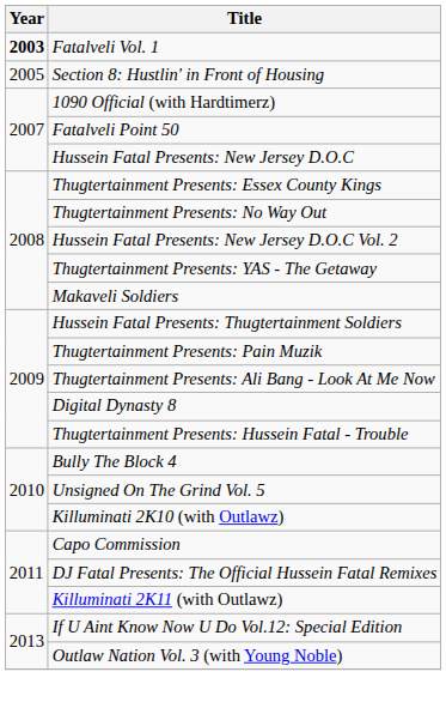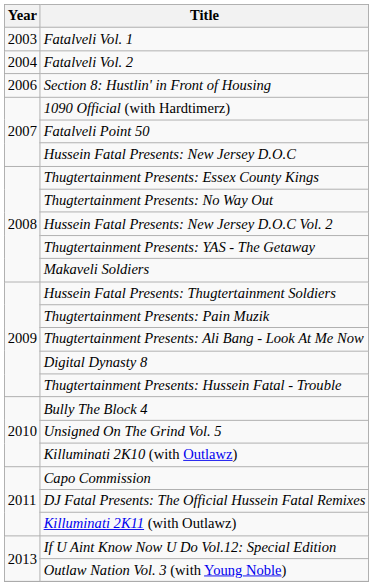 <table class="wikitable">
 <tr>
 <th rowspan="1">Year</th>
 <th rowspan="1">Title</th>
 </tr>
 <tr>
-<td><strong>2003</strong></td>
+<td>2003</td>
 <td><em>Fatalveli Vol. 1</em></td>
 </tr>
 <tr>
-<td>2005</td>
+<td>2004</td>
+<td><em>Fatalveli Vol. 2</em></td>
+</tr>
+<tr>
+<td>2006</td>
 <td><em>Section 8: Hustlin' in Front of Housing</em></td>
 </tr>
 <tr>
 <td rowspan="3">2007</td>
 <td><em>1090 Official</em> (with Hardtimerz)</td>
 </tr>
 <tr>
 <td><em>Fatalveli Point 50</em></td>
 </tr>
 <tr>
 <td><em>Hussein Fatal Presents: New Jersey D.O.C</em></td>
 </tr>
 <tr>
 <td rowspan="5">2008</td>
 <td><em>Thugtertainment Presents: Essex County Kings</em></td>
 </tr>
 <tr>
 <td><em>Thugtertainment Presents: No Way Out</em></td>
 </tr>
 <tr>
 <td><em>Hussein Fatal Presents: New Jersey D.O.C Vol. 2</em></td>
 </tr>
 <tr>
 <td><em>Thugtertainment Presents: YAS - The Getaway</em></td>
 </tr>
 <tr>
 <td><em>Makaveli Soldiers</em></td>
 </tr>
 <tr>
 <td rowspan="5">2009</td>
 <td><em>Hussein Fatal Presents: Thugtertainment Soldiers</em></td>
 </tr>
 <tr>
 <td><em>Thugtertainment Presents: Pain Muzik</em></td>
 </tr>
 <tr>
 <td><em>Thugtertainment Presents: Ali Bang - Look At Me Now</em></td>
 </tr>
 <tr>
 <td><em>Digital Dynasty 8</em></td>
 </tr>
 <tr>
 <td><em>Thugtertainment Presents: Hussein Fatal - Trouble</em></td>
 </tr>
 <tr>
 <td rowspan="3">2010</td>
 <td><em>Bully The Block 4</em></td>
 </tr>
 <tr>
 <td><em>Unsigned On The Grind Vol. 5</em></td>
 </tr>
 <tr>
 <td><em>Killuminati 2K10</em> (with <a href='#'>Outlawz</a>)</td>
 </tr>
 <tr>
 <td rowspan="3">2011</td>
 <td><em>Capo Commission</em></td>
 </tr>
 <tr>
 <td><em>DJ Fatal Presents: The Official Hussein Fatal Remixes</em></td>
 </tr>
 <tr>
 <td><em><a href='#'>Killuminati 2K11</a></em> (with Outlawz)</td>
 </tr>
 <tr>
 <td rowspan="2">2013</td>
 <td><em>If U Aint Know Now U Do Vol.12: Special Edition</em></td>
 </tr>
 <tr>
 <td><em>Outlaw Nation Vol. 3</em> (with <a href='#'>Young Noble</a>)</td>
 </tr>
 <tr>
 </tr>
 </table>
